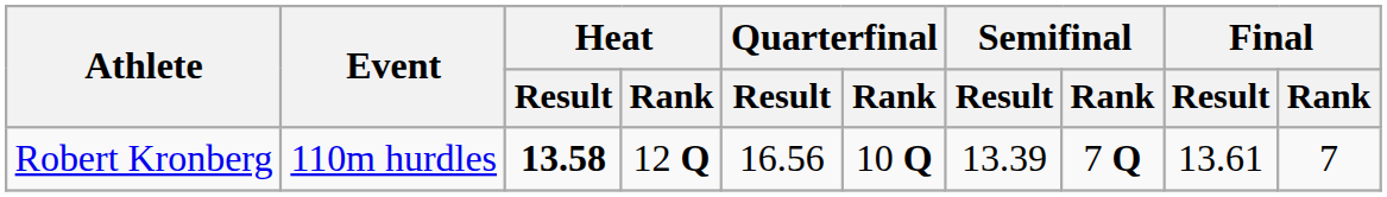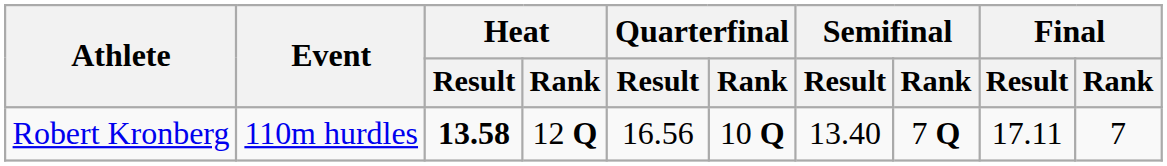 <table class=wikitable style="font-size:90%">
 <tr>
 <th rowspan="2">Athlete</th>
 <th rowspan="2">Event</th>
 <th colspan="2">Heat</th>
 <th colspan="2">Quarterfinal</th>
 <th colspan="2">Semifinal</th>
 <th colspan="2">Final</th>
 </tr>
 <tr style="font-size:95%">
 <th>Result</th>
 <th>Rank</th>
 <th>Result</th>
 <th>Rank</th>
 <th>Result</th>
 <th>Rank</th>
 <th>Result</th>
 <th>Rank</th>
 </tr>
 <tr>
 <td align=left><a href='#'>Robert Kronberg</a></td>
 <td align=left><a href='#'>110m hurdles</a></td>
 <td align=center><strong>13.58</strong></td>
 <td align=center>12 <strong>Q</strong></td>
 <td align=center>16.56</td>
 <td align=center>10 <strong>Q</strong></td>
-<td align=center>13.39</td>
+<td align=center>13.40</td>
 <td align=center>7 <strong>Q</strong></td>
-<td align=center>13.61</td>
+<td align=center>17.11</td>
 <td align=center>7</td>
 </tr>
 </table>
